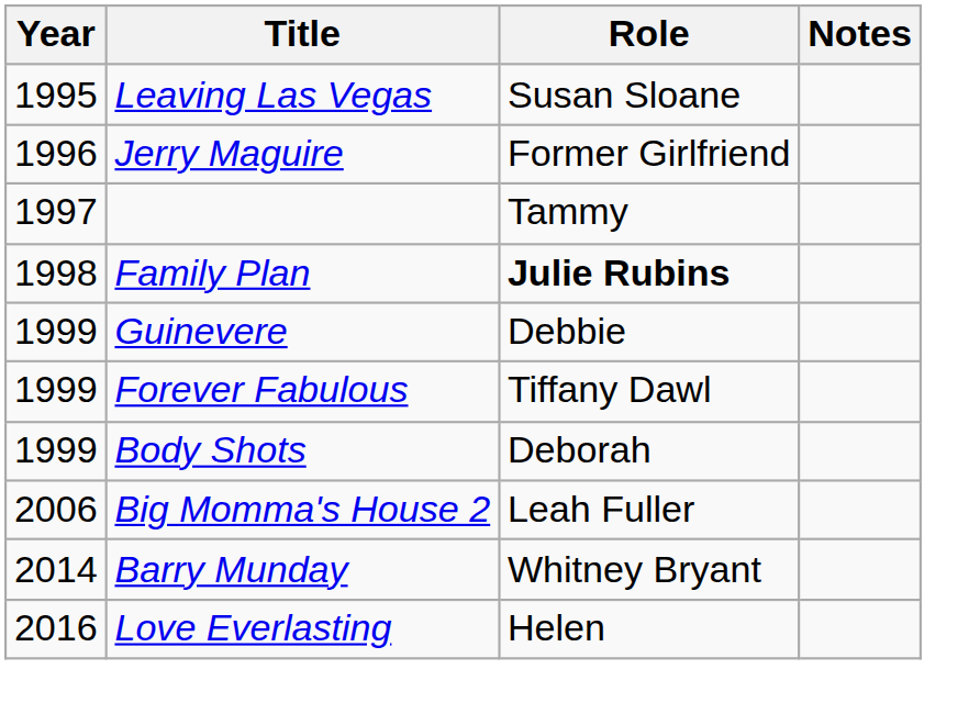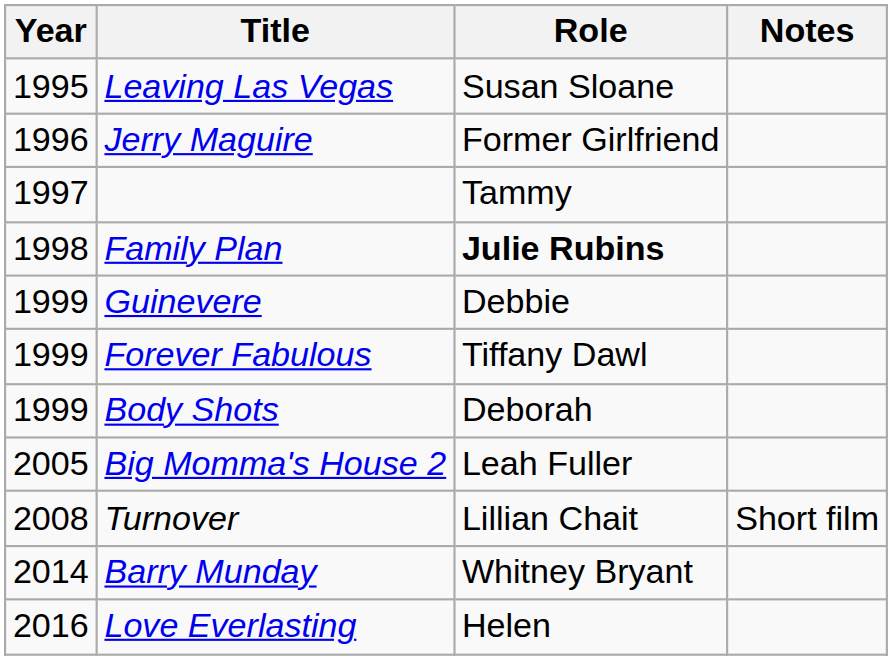 <table class="wikitable sortable">
 <tr>
 <th>Year</th>
 <th>Title</th>
 <th>Role</th>
 <th class="unsortable">Notes</th>
 </tr>
 <tr>
 <td>1995</td>
 <td><em><a href='#'>Leaving Las Vegas</a></em></td>
 <td>Susan Sloane</td>
 <td></td>
 </tr>
 <tr>
 <td>1996</td>
 <td><em><a href='#'>Jerry Maguire</a></em></td>
 <td>Former Girlfriend</td>
 <td></td>
 </tr>
 <tr>
 <td>1997</td>
 <td><em></em></td>
 <td>Tammy</td>
 <td></td>
 </tr>
 <tr>
 <td>1998</td>
 <td><em><a href='#'>Family Plan</a></em></td>
 <td><strong>Julie Rubins</strong></td>
 <td></td>
 </tr>
 <tr>
 <td>1999</td>
 <td><em><a href='#'>Guinevere</a></em></td>
 <td>Debbie</td>
 <td></td>
 </tr>
 <tr>
 <td>1999</td>
 <td><em><a href='#'>Forever Fabulous</a></em></td>
 <td>Tiffany Dawl</td>
 <td></td>
 </tr>
 <tr>
 <td>1999</td>
 <td><em><a href='#'>Body Shots</a></em></td>
 <td>Deborah</td>
 <td></td>
 </tr>
 <tr>
-<td>2006</td>
+<td>2005</td>
 <td><em><a href='#'>Big Momma's House 2</a></em></td>
 <td>Leah Fuller</td>
 <td></td>
+</tr>
+<tr>
+<td>2008</td>
+<td><em>Turnover</em></td>
+<td>Lillian Chait</td>
+<td>Short film</td>
 </tr>
 <tr>
 <td>2014</td>
 <td><em><a href='#'>Barry Munday</a></em></td>
 <td>Whitney Bryant</td>
 <td></td>
 </tr>
 <tr>
 <td>2016</td>
 <td><em><a href='#'>Love Everlasting</a></em></td>
 <td>Helen</td>
 <td></td>
 </tr>
 </table>
